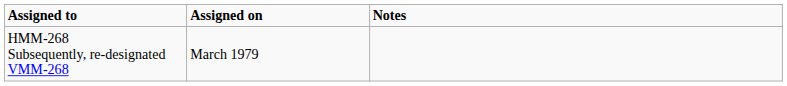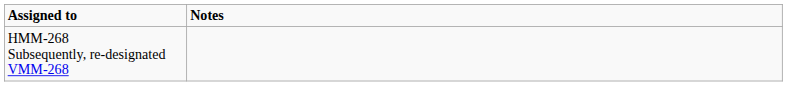 <table class="wikitable" style="width: 70%;">
 <tr>
 <td style="width: 200px;"><strong>Assigned to</strong></td>
-<td style="width: 200px;"><strong>Assigned on</strong></td>
 <td><strong>Notes</strong></td>
 </tr>
 <tr>
 <td>HMM-268<br>Subsequently, re-designated <a href='#'>VMM-268</a></td>
-<td>March 1979</td>
 <td></td>
 </tr>
 </table>
